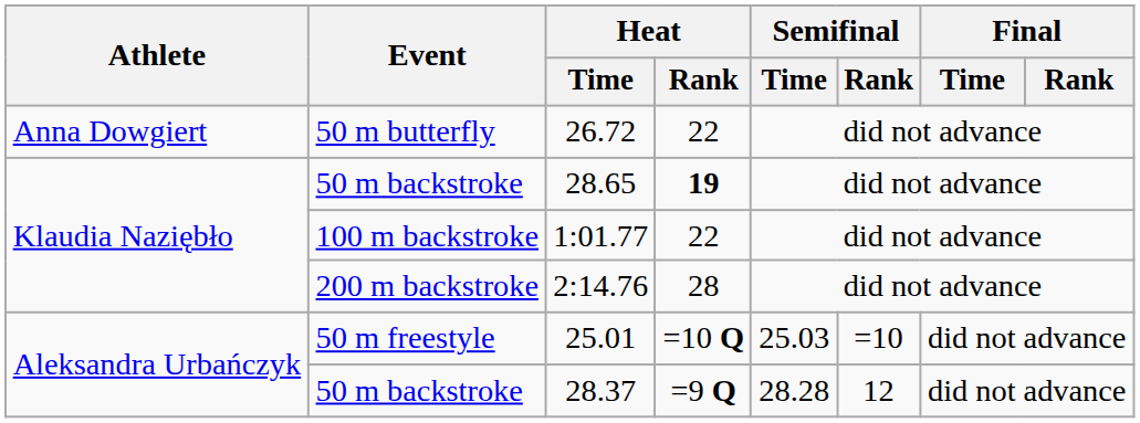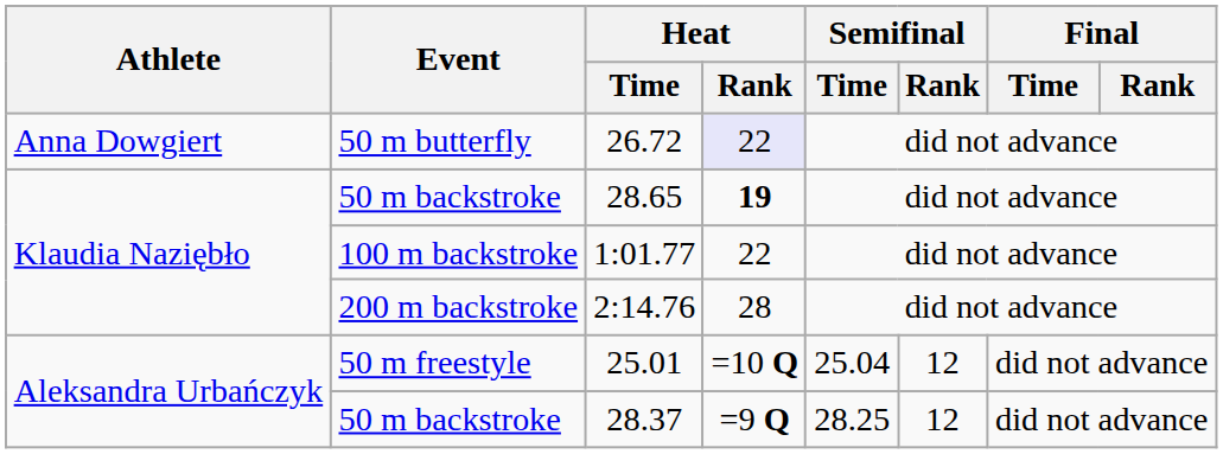 <table class=wikitable style="font-size:90%">
 <tr>
 <th rowspan="2">Athlete</th>
 <th rowspan="2">Event</th>
 <th colspan="2">Heat</th>
 <th colspan="2">Semifinal</th>
 <th colspan="2">Final</th>
 </tr>
 <tr style="font-size:95%">
 <th>Time</th>
 <th>Rank</th>
 <th>Time</th>
 <th>Rank</th>
 <th>Time</th>
 <th>Rank</th>
 </tr>
 <tr align=center>
 <td align=left><a href='#'>Anna Dowgiert</a></td>
 <td align=left><a href='#'>50 m butterfly</a></td>
 <td>26.72</td>
-<td>22</td>
+<td style="background: lavender;">22</td>
 <td colspan=4>did not advance</td>
 </tr>
 <tr align=center>
 <td align=left rowspan=3><a href='#'>Klaudia Naziębło</a></td>
 <td align=left><a href='#'>50 m backstroke</a></td>
 <td>28.65</td>
 <td><strong>19</strong></td>
 <td colspan=4>did not advance</td>
 </tr>
 <tr align=center>
 <td align=left><a href='#'>100 m backstroke</a></td>
 <td>1:01.77</td>
 <td>22</td>
 <td colspan=4>did not advance</td>
 </tr>
 <tr align=center>
 <td align=left><a href='#'>200 m backstroke</a></td>
 <td>2:14.76</td>
 <td>28</td>
 <td colspan=4>did not advance</td>
 </tr>
 <tr align=center>
 <td align=left rowspan=2><a href='#'>Aleksandra Urbańczyk</a></td>
 <td align=left><a href='#'>50 m freestyle</a></td>
 <td>25.01</td>
 <td>=10 <strong>Q</strong></td>
-<td>25.03</td>
-<td>=10</td>
+<td>25.04</td>
+<td>12</td>
 <td colspan=2>did not advance</td>
 </tr>
 <tr align=center>
 <td align=left><a href='#'>50 m backstroke</a></td>
 <td>28.37</td>
 <td>=9 <strong>Q</strong></td>
-<td>28.28</td>
+<td>28.25</td>
 <td>12</td>
 <td colspan=2>did not advance</td>
 </tr>
 </table>
